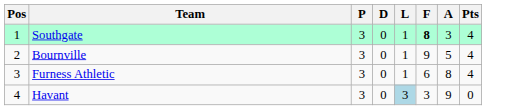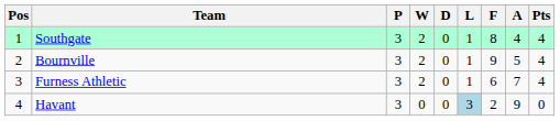 <table class="wikitable" style="font-size: 100%">
 <tr>
 <th width=20>Pos</th>
 <th width=400>Team</th>
 <th width=20>P</th>
+<th width=20>W</th>
 <th width=20>D</th>
 <th width=20>L</th>
 <th width=20>F</th>
 <th width=20>A</th>
 <th width=20>Pts</th>
 </tr>
 <tr align=center style="background: #ADFFD6;">
 <td>1</td>
 <td align="left"><a href='#'>Southgate</a></td>
 <td>3</td>
+<td>2</td>
 <td>0</td>
 <td>1</td>
-<td><strong>8</strong></td>
-<td>3</td>
+<td>8</td>
+<td>4</td>
 <td>4</td>
 </tr>
 <tr align=center>
 <td>2</td>
 <td align="left"><a href='#'>Bournville</a></td>
 <td>3</td>
+<td>2</td>
 <td>0</td>
 <td>1</td>
 <td>9</td>
 <td>5</td>
 <td>4</td>
 </tr>
 <tr align=center>
 <td>3</td>
 <td align="left"><a href='#'>Furness Athletic</a></td>
 <td>3</td>
+<td>2</td>
 <td>0</td>
 <td>1</td>
 <td>6</td>
-<td>8</td>
+<td>7</td>
 <td>4</td>
 </tr>
 <tr align=center>
 <td>4</td>
 <td align="left"><a href='#'>Havant</a></td>
 <td>3</td>
 <td>0</td>
+<td>0</td>
 <td style="background: lightblue;">3</td>
-<td>3</td>
+<td>2</td>
 <td>9</td>
 <td>0</td>
 </tr>
 </table>
